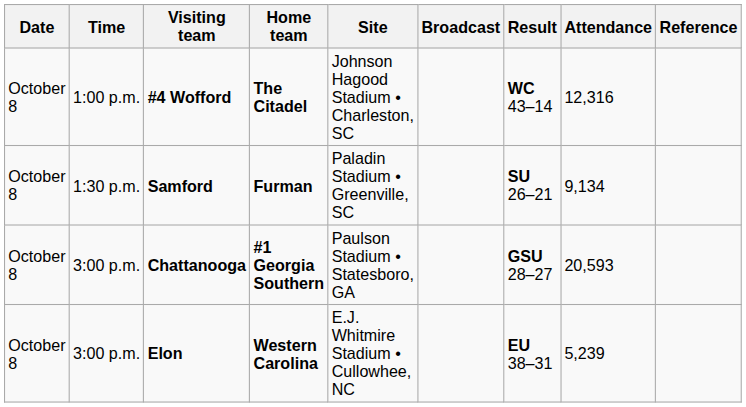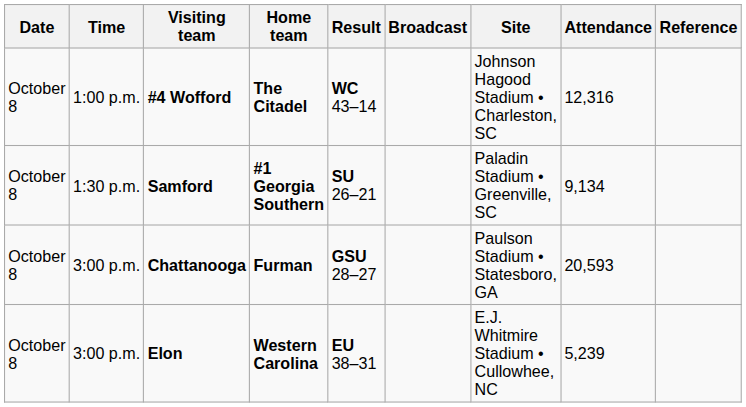 <table class="wikitable" style="font-size:95%;">
 <tr>
 <th>Date</th>
 <th>Time</th>
 <th>Visiting team</th>
 <th>Home team</th>
+<th>Result</th>
+<th>Broadcast</th>
 <th>Site</th>
-<th>Broadcast</th>
-<th>Result</th>
 <th>Attendance</th>
 <th class="unsortable">Reference</th>
 </tr>
 <tr>
 <td>October 8</td>
 <td>1:00 p.m.</td>
 <td><strong>#4 Wofford</strong></td>
 <td><strong>The Citadel</strong></td>
+<td><strong>WC</strong> 43–14</td>
+<td></td>
 <td>Johnson Hagood Stadium • Charleston, SC</td>
-<td></td>
-<td><strong>WC</strong> 43–14</td>
 <td>12,316</td>
 <td align="center"></td>
 </tr>
 <tr>
 <td>October 8</td>
 <td>1:30 p.m.</td>
 <td><strong>Samford</strong></td>
-<td><strong>Furman</strong></td>
+<td><strong>#1 Georgia Southern</strong></td>
+<td><strong>SU</strong> 26–21</td>
+<td></td>
 <td>Paladin Stadium • Greenville, SC</td>
-<td></td>
-<td><strong>SU</strong> 26–21</td>
 <td>9,134</td>
 <td align="center"></td>
 </tr>
 <tr>
 <td>October 8</td>
 <td>3:00 p.m.</td>
 <td><strong>Chattanooga</strong></td>
-<td><strong>#1 Georgia Southern</strong></td>
+<td><strong>Furman</strong></td>
+<td><strong>GSU</strong> 28–27</td>
+<td></td>
 <td>Paulson Stadium • Statesboro, GA</td>
-<td></td>
-<td><strong>GSU</strong> 28–27</td>
 <td>20,593</td>
 <td align="center"></td>
 </tr>
 <tr>
 <td>October 8</td>
 <td>3:00 p.m.</td>
 <td><strong>Elon</strong></td>
 <td><strong>Western Carolina</strong></td>
+<td><strong>EU</strong> 38–31</td>
+<td></td>
 <td>E.J. Whitmire Stadium • Cullowhee, NC</td>
-<td></td>
-<td><strong>EU</strong> 38–31</td>
 <td>5,239</td>
 <td align="center"></td>
 </tr>
 </table>
